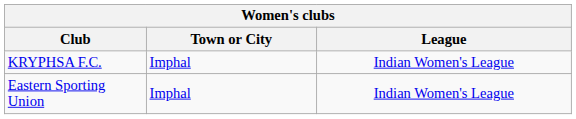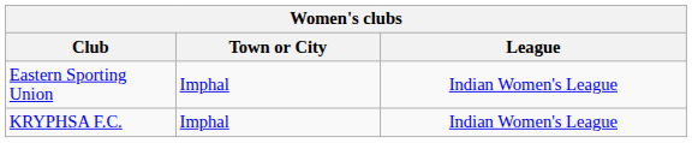 <table class="wikitable sortable" width="100%">
 <tr>
 <th colspan="3">Women's clubs</th>
 </tr>
 <tr>
 <th !width="25%">Club</th>
 <th width="30%">Town or City</th>
 <th width="45%">League</th>
 </tr>
 <tr>
+<td><a href='#'>Eastern Sporting Union</a></td>
+<td><a href='#'>Imphal</a></td>
+<td align="center"><a href='#'>Indian Women's League</a></td>
+</tr>
+<tr>
 <td><a href='#'>KRYPHSA F.C.</a></td>
 <td><a href='#'>Imphal</a></td>
 <td align="center"><a href='#'>Indian Women's League</a></td>
 </tr>
-<tr>
-<td><a href='#'>Eastern Sporting Union</a></td>
-<td><a href='#'>Imphal</a></td>
-<td align="center"><a href='#'>Indian Women's League</a></td>
-</tr>
 </table>
